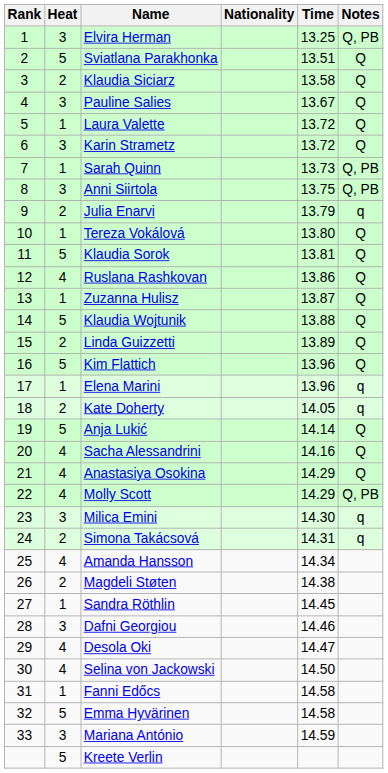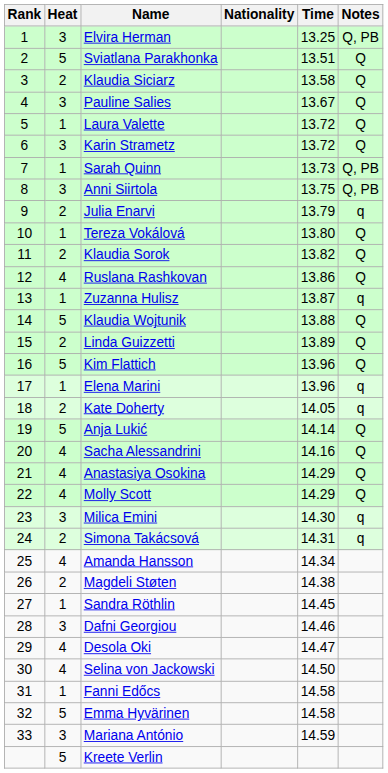 <table class="wikitable sortable" style="text-align:center">
 <tr>
 <th>Rank</th>
 <th>Heat</th>
 <th>Name</th>
 <th>Nationality</th>
 <th>Time</th>
 <th>Notes</th>
 </tr>
 <tr bgcolor=ccffcc>
 <td>1</td>
 <td>3</td>
 <td align=left><a href='#'>Elvira Herman</a></td>
 <td align=left></td>
 <td>13.25</td>
 <td>Q, PB</td>
 </tr>
 <tr bgcolor=ccffcc>
 <td>2</td>
 <td>5</td>
 <td align=left><a href='#'>Sviatlana Parakhonka</a></td>
 <td align=left></td>
 <td>13.51</td>
 <td>Q</td>
 </tr>
 <tr bgcolor=ccffcc>
 <td>3</td>
 <td>2</td>
 <td align=left><a href='#'>Klaudia Siciarz</a></td>
 <td align=left></td>
 <td>13.58</td>
 <td>Q</td>
 </tr>
 <tr bgcolor=ccffcc>
 <td>4</td>
 <td>3</td>
 <td align=left><a href='#'>Pauline Salies</a></td>
 <td align=left></td>
 <td>13.67</td>
 <td>Q</td>
 </tr>
 <tr bgcolor=ccffcc>
 <td>5</td>
 <td>1</td>
 <td align=left><a href='#'>Laura Valette</a></td>
 <td align=left></td>
 <td>13.72</td>
 <td>Q</td>
 </tr>
 <tr bgcolor=ccffcc>
 <td>6</td>
 <td>3</td>
 <td align=left><a href='#'>Karin Strametz</a></td>
 <td align=left></td>
 <td>13.72</td>
 <td>Q</td>
 </tr>
 <tr bgcolor=ccffcc>
 <td>7</td>
 <td>1</td>
 <td align=left><a href='#'>Sarah Quinn</a></td>
 <td align=left></td>
 <td>13.73</td>
 <td>Q, PB</td>
 </tr>
 <tr bgcolor=ccffcc>
 <td>8</td>
 <td>3</td>
 <td align=left><a href='#'>Anni Siirtola</a></td>
 <td align=left></td>
 <td>13.75</td>
 <td>Q, PB</td>
 </tr>
 <tr bgcolor=ccffcc>
 <td>9</td>
 <td>2</td>
 <td align=left><a href='#'>Julia Enarvi</a></td>
 <td align=left></td>
 <td>13.79</td>
 <td>q</td>
 </tr>
 <tr bgcolor=ccffcc>
 <td>10</td>
 <td>1</td>
 <td align=left><a href='#'>Tereza Vokálová</a></td>
 <td align=left></td>
 <td>13.80</td>
 <td>Q</td>
 </tr>
 <tr bgcolor=ccffcc>
 <td>11</td>
-<td>5</td>
+<td>2</td>
 <td align=left><a href='#'>Klaudia Sorok</a></td>
 <td align=left></td>
-<td>13.81</td>
+<td>13.82</td>
 <td>Q</td>
 </tr>
 <tr bgcolor=ccffcc>
 <td>12</td>
 <td>4</td>
 <td align=left><a href='#'>Ruslana Rashkovan</a></td>
 <td align=left></td>
 <td>13.86</td>
 <td>Q</td>
 </tr>
 <tr bgcolor=ccffcc>
 <td>13</td>
 <td>1</td>
 <td align=left><a href='#'>Zuzanna Hulisz</a></td>
 <td align=left></td>
 <td>13.87</td>
-<td>Q</td>
+<td>q</td>
 </tr>
 <tr bgcolor=ccffcc>
 <td>14</td>
 <td>5</td>
 <td align=left><a href='#'>Klaudia Wojtunik</a></td>
 <td align=left></td>
 <td>13.88</td>
 <td>Q</td>
 </tr>
 <tr bgcolor=ccffcc>
 <td>15</td>
 <td>2</td>
 <td align=left><a href='#'>Linda Guizzetti</a></td>
 <td align=left></td>
 <td>13.89</td>
 <td>Q</td>
 </tr>
 <tr bgcolor=ccffcc>
 <td>16</td>
 <td>5</td>
 <td align=left><a href='#'>Kim Flattich</a></td>
 <td align=left></td>
 <td>13.96</td>
 <td>Q</td>
 </tr>
 <tr bgcolor=ddffdd>
 <td>17</td>
 <td>1</td>
 <td align=left><a href='#'>Elena Marini</a></td>
 <td align=left></td>
 <td>13.96</td>
 <td>q</td>
 </tr>
 <tr bgcolor=ddffdd>
 <td>18</td>
 <td>2</td>
 <td align=left><a href='#'>Kate Doherty</a></td>
 <td align=left></td>
 <td>14.05</td>
 <td>q</td>
 </tr>
 <tr bgcolor=ccffcc>
 <td>19</td>
 <td>5</td>
 <td align=left><a href='#'>Anja Lukić</a></td>
 <td align=left></td>
 <td>14.14</td>
 <td>Q</td>
 </tr>
 <tr bgcolor=ccffcc>
 <td>20</td>
 <td>4</td>
 <td align=left><a href='#'>Sacha Alessandrini</a></td>
 <td align=left></td>
 <td>14.16</td>
 <td>Q</td>
 </tr>
 <tr bgcolor=ccffcc>
 <td>21</td>
 <td>4</td>
 <td align=left><a href='#'>Anastasiya Osokina</a></td>
 <td align=left></td>
 <td>14.29</td>
 <td>Q</td>
 </tr>
 <tr bgcolor=ccffcc>
 <td>22</td>
 <td>4</td>
 <td align=left><a href='#'>Molly Scott</a></td>
 <td align=left></td>
 <td>14.29</td>
-<td>Q, PB</td>
+<td>Q</td>
 </tr>
 <tr bgcolor=ddffdd>
 <td>23</td>
 <td>3</td>
 <td align=left><a href='#'>Milica Emini</a></td>
 <td align=left></td>
 <td>14.30</td>
 <td>q</td>
 </tr>
 <tr bgcolor=ddffdd>
 <td>24</td>
 <td>2</td>
 <td align=left><a href='#'>Simona Takácsová</a></td>
 <td align=left></td>
 <td>14.31</td>
 <td>q</td>
 </tr>
 <tr>
 <td>25</td>
 <td>4</td>
 <td align=left><a href='#'>Amanda Hansson</a></td>
 <td align=left></td>
 <td>14.34</td>
 <td></td>
 </tr>
 <tr>
 <td>26</td>
 <td>2</td>
 <td align=left><a href='#'>Magdeli Støten</a></td>
 <td align=left></td>
 <td>14.38</td>
 <td></td>
 </tr>
 <tr>
 <td>27</td>
 <td>1</td>
 <td align=left><a href='#'>Sandra Röthlin</a></td>
 <td align=left></td>
 <td>14.45</td>
 <td></td>
 </tr>
 <tr>
 <td>28</td>
 <td>3</td>
 <td align=left><a href='#'>Dafni Georgiou</a></td>
 <td align=left></td>
 <td>14.46</td>
 <td></td>
 </tr>
 <tr>
 <td>29</td>
 <td>4</td>
 <td align=left><a href='#'>Desola Oki</a></td>
 <td align=left></td>
 <td>14.47</td>
 <td></td>
 </tr>
 <tr>
 <td>30</td>
 <td>4</td>
 <td align=left><a href='#'>Selina von Jackowski</a></td>
 <td align=left></td>
 <td>14.50</td>
 <td></td>
 </tr>
 <tr>
 <td>31</td>
 <td>1</td>
 <td align=left><a href='#'>Fanni Edőcs</a></td>
 <td align=left></td>
 <td>14.58</td>
 <td></td>
 </tr>
 <tr>
 <td>32</td>
 <td>5</td>
 <td align=left><a href='#'>Emma Hyvärinen</a></td>
 <td align=left></td>
 <td>14.58</td>
 <td></td>
 </tr>
 <tr>
 <td>33</td>
 <td>3</td>
 <td align=left><a href='#'>Mariana António</a></td>
 <td align=left></td>
 <td>14.59</td>
 <td></td>
 </tr>
 <tr>
 <td></td>
 <td>5</td>
 <td align=left><a href='#'>Kreete Verlin</a></td>
 <td align=left></td>
 <td></td>
 <td></td>
 </tr>
 </table>
